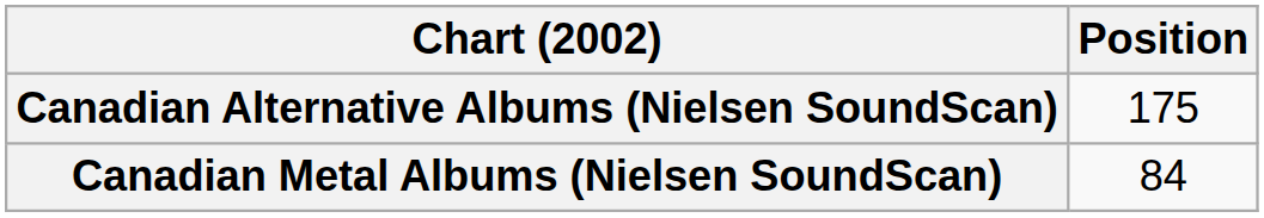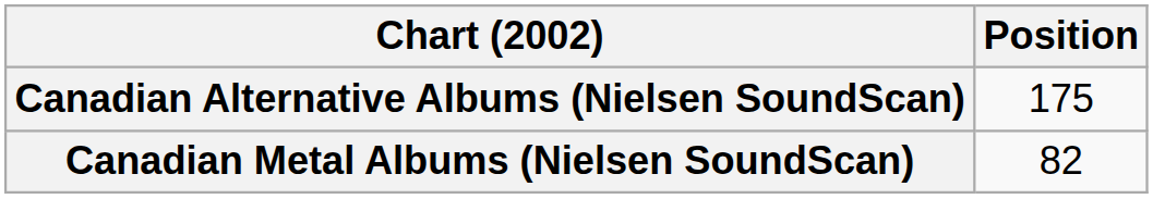 <table class="wikitable plainrowheaders">
 <tr>
 <th scope="col">Chart (2002)</th>
 <th scope="col">Position</th>
 </tr>
 <tr>
 <th scope="row">Canadian Alternative Albums (Nielsen SoundScan)</th>
 <td align=center>175</td>
 </tr>
 <tr>
 <th scope="row">Canadian Metal Albums (Nielsen SoundScan)</th>
-<td align=center>84</td>
+<td align=center>82</td>
 </tr>
 </table>
